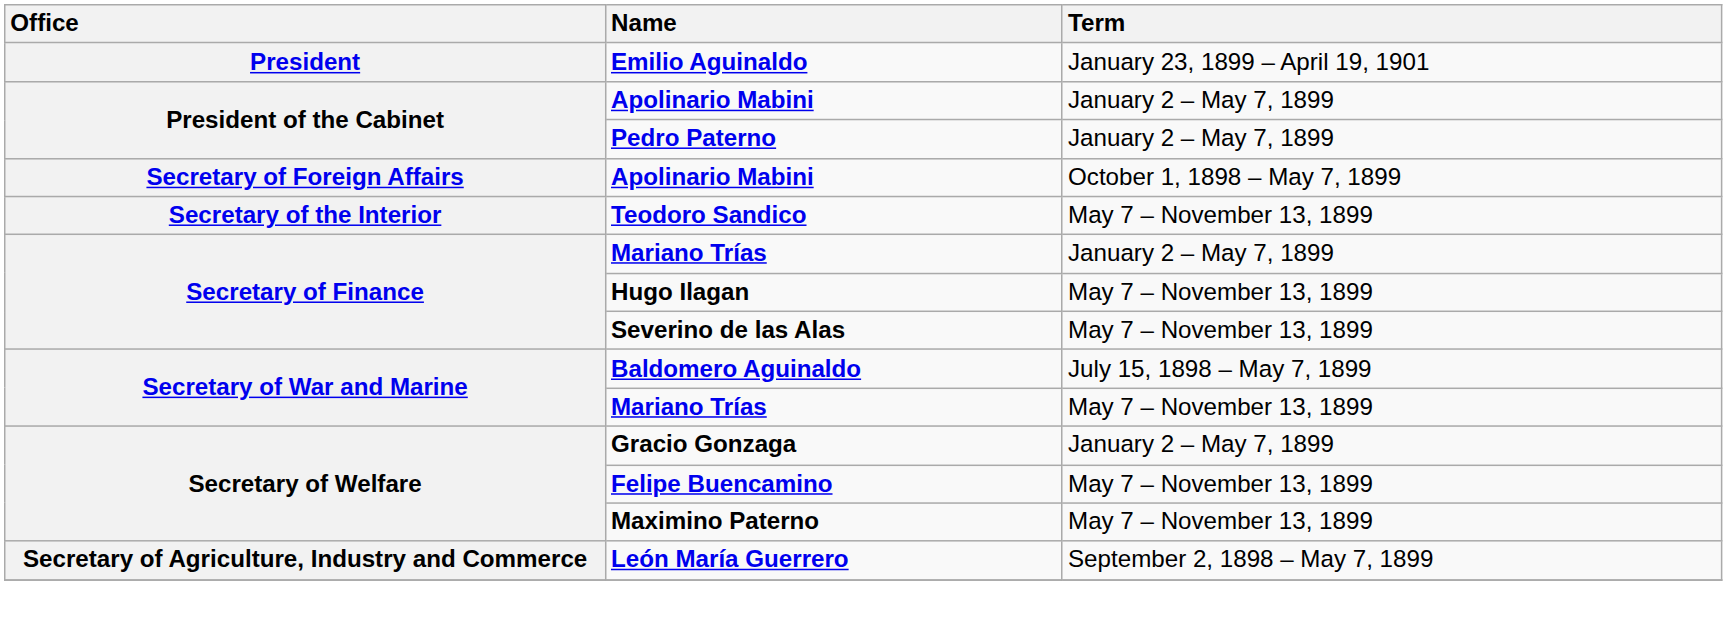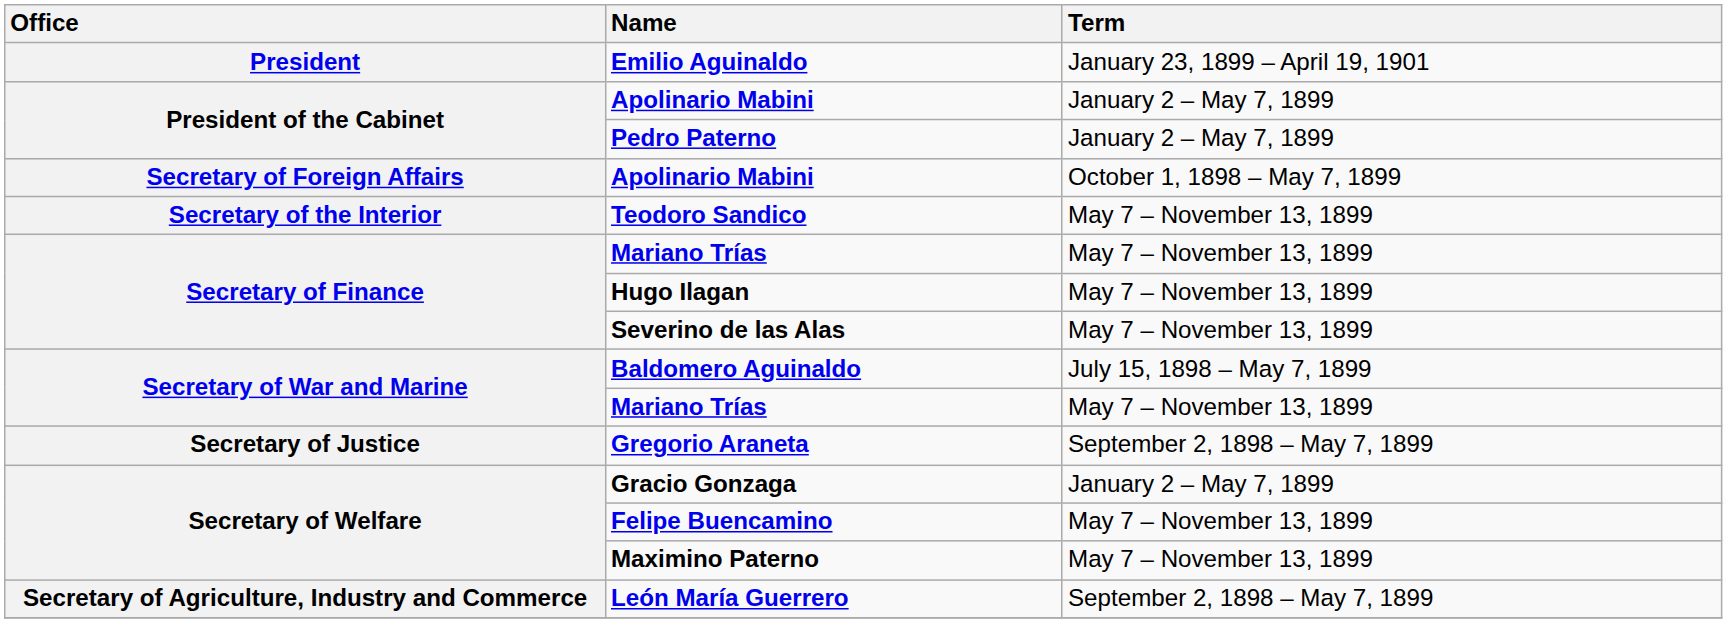 <table class="wikitable collapsible plainrowheaders toptextcells" style="width:90%;">
 <tr>
 <th scope="col" style="text-align:left; width:35%;">Office</th>
 <th scope="col" style="text-align:left;">Name</th>
 <th scope="col" style="text-align:left;">Term</th>
 </tr>
 <tr>
 <th scope="row"><a href='#'>President</a></th>
 <td><strong><a href='#'>Emilio Aguinaldo</a></strong></td>
 <td>January 23, 1899 – April 19, 1901</td>
 </tr>
 <tr>
 <th scope="row" rowspan="2">President of the Cabinet</th>
 <td><strong><a href='#'>Apolinario Mabini</a></strong></td>
 <td>January 2 – May 7, 1899</td>
 </tr>
 <tr>
 <td><strong><a href='#'>Pedro Paterno</a></strong></td>
 <td>January 2 – May 7, 1899</td>
 </tr>
 <tr>
 <th scope="row"><a href='#'>Secretary of Foreign Affairs</a></th>
 <td><strong><a href='#'>Apolinario Mabini</a></strong></td>
 <td>October 1, 1898 – May 7, 1899</td>
 </tr>
 <tr>
 <th scope="row"><a href='#'>Secretary of the Interior</a></th>
 <td><strong><a href='#'>Teodoro Sandico</a></strong></td>
 <td>May 7 – November 13, 1899</td>
 </tr>
 <tr>
 <th scope="row" rowspan="3"><a href='#'>Secretary of Finance</a></th>
 <td><strong><a href='#'>Mariano Trías</a></strong></td>
-<td>January 2 – May 7, 1899</td>
+<td>May 7 – November 13, 1899</td>
 </tr>
 <tr>
 <td><strong>Hugo Ilagan</strong></td>
 <td>May 7 – November 13, 1899</td>
 </tr>
 <tr>
 <td><strong>Severino de las Alas</strong></td>
 <td>May 7 – November 13, 1899</td>
 </tr>
 <tr>
 <th scope="row" rowspan="2"><a href='#'>Secretary of War and Marine</a></th>
 <td><strong><a href='#'>Baldomero Aguinaldo</a></strong></td>
 <td>July 15, 1898 – May 7, 1899</td>
 </tr>
 <tr>
 <td><strong><a href='#'>Mariano Trías</a></strong></td>
 <td>May 7 – November 13, 1899</td>
+</tr>
+<tr>
+<th scope="row">Secretary of Justice</th>
+<td><strong><a href='#'>Gregorio Araneta</a></strong></td>
+<td>September 2, 1898 – May 7, 1899</td>
 </tr>
 <tr>
 <th scope="row" rowspan="3">Secretary of Welfare</th>
 <td><strong>Gracio Gonzaga</strong></td>
 <td>January 2 – May 7, 1899</td>
 </tr>
 <tr>
 <td><strong><a href='#'>Felipe Buencamino</a></strong></td>
 <td>May 7 – November 13, 1899</td>
 </tr>
 <tr>
 <td><strong>Maximino Paterno</strong></td>
 <td>May 7 – November 13, 1899</td>
 </tr>
 <tr>
 <th scope="row">Secretary of Agriculture, Industry and Commerce</th>
 <td><strong><a href='#'>León María Guerrero</a></strong></td>
 <td>September 2, 1898 – May 7, 1899</td>
 </tr>
 <tr>
 </tr>
 </table>
